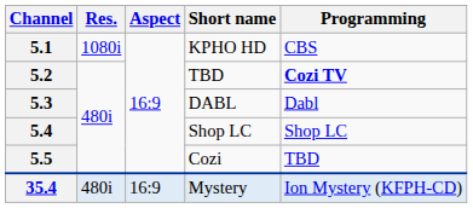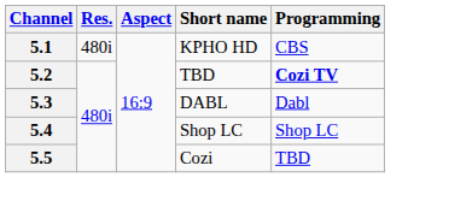 <table class="wikitable">
 <tr>
 <th scope="col"><a href='#'>Channel</a></th>
 <th scope="col"><a href='#'>Res.</a></th>
 <th scope="col"><a href='#'>Aspect</a></th>
 <th scope="col">Short name</th>
 <th scope="col">Programming</th>
 </tr>
 <tr>
 <th scope="row">5.1</th>
-<td><a href='#'>1080i</a></td>
+<td>480i</td>
 <td rowspan=5><a href='#'>16:9</a></td>
 <td>KPHO HD</td>
 <td><a href='#'>CBS</a></td>
 </tr>
 <tr>
 <th scope="row">5.2</th>
 <td rowspan=4><a href='#'>480i</a></td>
 <td>TBD</td>
 <td><strong><a href='#'>Cozi TV</a></strong></td>
 </tr>
 <tr>
 <th scope="row">5.3</th>
 <td>DABL</td>
 <td><a href='#'>Dabl</a></td>
 </tr>
 <tr>
 <th scope="row">5.4</th>
 <td>Shop LC</td>
 <td><a href='#'>Shop LC</a></td>
 </tr>
 <tr>
 <th scope="row">5.5</th>
 <td>Cozi</td>
 <td><a href='#'>TBD</a></td>
 </tr>
-<tr style="background-color:#DFEBF6; border-top: 2px solid #003399;">
-<th scope="row"><a href='#'>35.4</a></th>
-<td>480i</td>
-<td>16:9</td>
-<td>Mystery</td>
-<td><a href='#'>Ion Mystery</a> (<a href='#'>KFPH-CD</a>)</td>
-</tr>
 </table>
